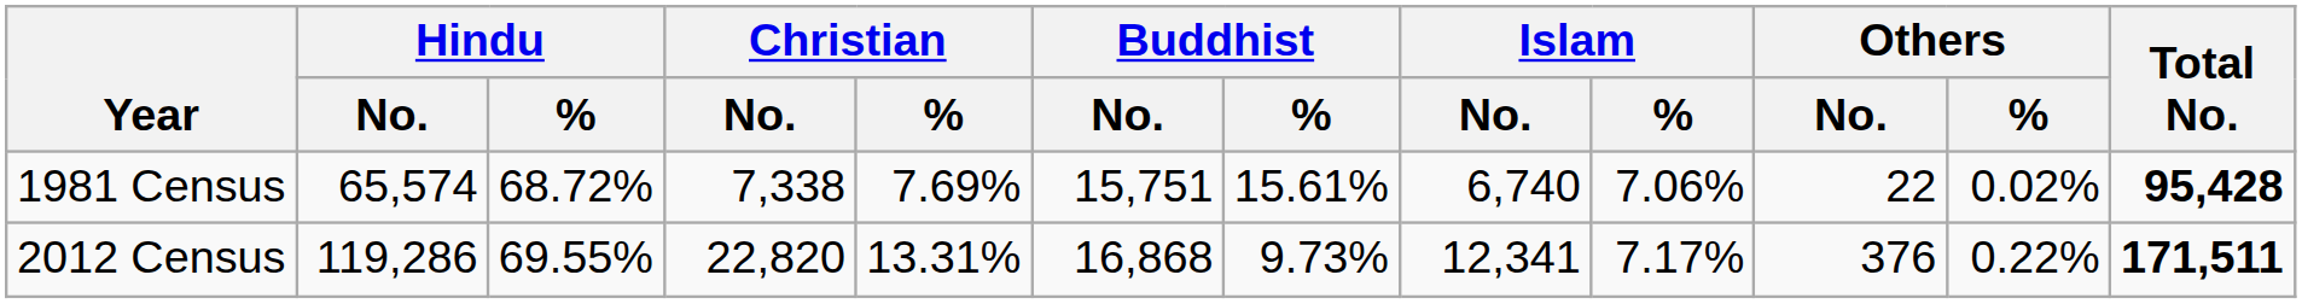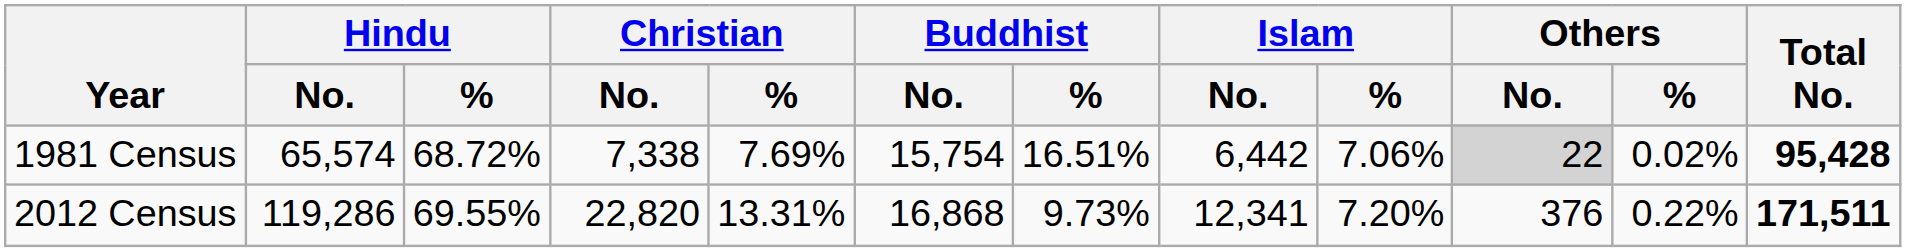 <table class="wikitable" border="1" style="text-align:right;">
 <tr>
 <th style="vertical-align:bottom;" rowspan=2>Year</th>
 <th style="vertical-align:bottom;" colspan=2><a href='#'>Hindu</a></th>
 <th style="vertical-align:bottom;" colspan=2><a href='#'>Christian</a></th>
 <th style="vertical-align:bottom;" colspan=2><a href='#'>Buddhist</a></th>
 <th style="vertical-align:bottom;" colspan=2><a href='#'>Islam</a></th>
 <th style="vertical-align:bottom;" colspan=2>Others</th>
 <th style="vertical-align:bottom;" rowspan=2><strong>Total</strong><br><strong>No.</strong></th>
 </tr>
 <tr>
 <th style="width:60px;">No.</th>
 <th style="width:50px;">%</th>
 <th style="width:60px;">No.</th>
 <th style="width:50px;">%</th>
 <th style="width:60px;">No.</th>
 <th style="width:50px;">%</th>
 <th style="width:60px;">No.</th>
 <th style="width:50px;">%</th>
 <th style="width:60px;">No.</th>
 <th style="width:50px;">%</th>
 </tr>
 <tr>
 <td align=left>1981 Census</td>
 <td>65,574</td>
 <td>68.72%</td>
 <td>7,338</td>
 <td>7.69%</td>
-<td>15,751</td>
-<td>15.61%</td>
-<td>6,740</td>
+<td>15,754</td>
+<td>16.51%</td>
+<td>6,442</td>
 <td>7.06%</td>
-<td>22</td>
+<td style="background: lightgrey;">22</td>
 <td>0.02%</td>
 <td><strong>95,428</strong></td>
 </tr>
 <tr>
 <td align=left>2012 Census</td>
 <td>119,286</td>
 <td>69.55%</td>
 <td>22,820</td>
 <td>13.31%</td>
 <td>16,868</td>
 <td>9.73%</td>
 <td>12,341</td>
-<td>7.17%</td>
+<td>7.20%</td>
 <td>376</td>
 <td>0.22%</td>
 <td><strong>171,511</strong></td>
 </tr>
 </table>
